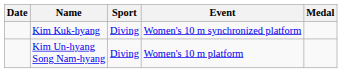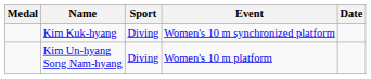 <table class="wikitable sortable" style="font-size:90%">
 <tr>
-<th>Date</th>
+<th>Medal</th>
 <th>Name</th>
 <th>Sport</th>
 <th>Event</th>
-<th>Medal</th>
+<th>Date</th>
 </tr>
 <tr>
 <td></td>
 <td><a href='#'>Kim Kuk-hyang</a></td>
 <td><a href='#'>Diving</a></td>
 <td><a href='#'>Women's 10 m synchronized platform</a></td>
 <td></td>
 </tr>
 <tr>
 <td></td>
 <td><a href='#'>Kim Un-hyang</a><br><a href='#'>Song Nam-hyang</a></td>
 <td><a href='#'>Diving</a></td>
 <td><a href='#'>Women's 10 m platform</a></td>
 <td></td>
 </tr>
 </table>
